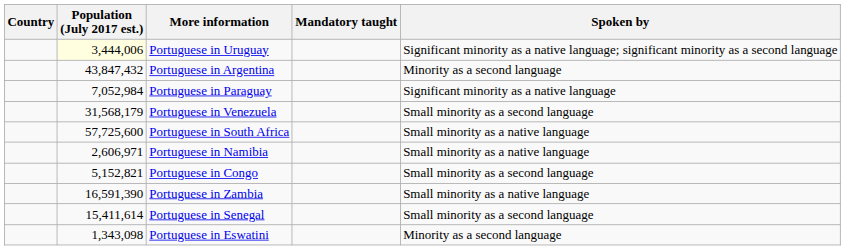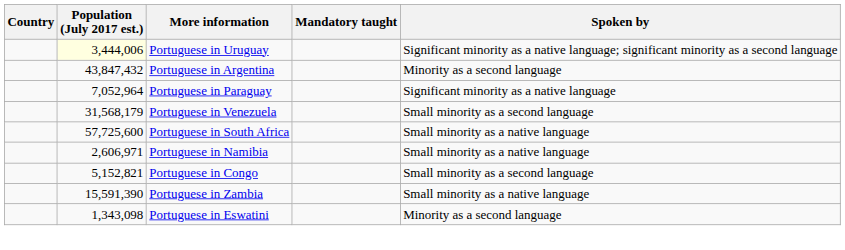 <table class="wikitable sortable">
 <tr>
 <th>Country</th>
 <th>Population<br>(July 2017 est.)</th>
 <th>More information</th>
 <th>Mandatory taught</th>
 <th>Spoken by</th>
 </tr>
 <tr>
 <td style="text-align:left;"></td>
 <td style="background: lightyellow; text-align: right">3,444,006</td>
 <td><a href='#'>Portuguese in Uruguay</a></td>
 <td></td>
 <td>Significant minority as a native language; significant minority as a second language</td>
 </tr>
 <tr>
 <td style="text-align:left;"></td>
 <td style="text-align: right">43,847,432</td>
 <td><a href='#'>Portuguese in Argentina</a></td>
 <td></td>
 <td>Minority as a second language</td>
 </tr>
 <tr>
 <td style="text-align:left;"></td>
-<td style="text-align: right">7,052,984</td>
+<td style="text-align: right">7,052,964</td>
 <td><a href='#'>Portuguese in Paraguay</a></td>
 <td></td>
 <td>Significant minority as a native language</td>
 </tr>
 <tr>
 <td style="text-align:left;"></td>
 <td style="text-align: right">31,568,179</td>
 <td><a href='#'>Portuguese in Venezuela</a></td>
 <td></td>
 <td>Small minority as a second language</td>
 </tr>
 <tr>
 <td style="text-align:left;"></td>
 <td style="text-align: right">57,725,600</td>
 <td><a href='#'>Portuguese in South Africa</a></td>
 <td></td>
 <td>Small minority as a native language</td>
 </tr>
 <tr>
 <td style="text-align:left;"></td>
 <td style="text-align: right">2,606,971</td>
 <td><a href='#'>Portuguese in Namibia</a></td>
 <td></td>
 <td>Small minority as a native language</td>
 </tr>
 <tr>
 <td style="text-align:left;"></td>
 <td style="text-align: right">5,152,821</td>
 <td><a href='#'>Portuguese in Congo</a></td>
 <td></td>
 <td>Small minority as a second language</td>
 </tr>
 <tr>
 <td style="text-align:left;"></td>
-<td style="text-align: right">16,591,390</td>
+<td style="text-align: right">15,591,390</td>
 <td><a href='#'>Portuguese in Zambia</a></td>
 <td></td>
 <td>Small minority as a native language</td>
-</tr>
-<tr>
-<td style="text-align:left;"></td>
-<td style="text-align: right">15,411,614</td>
-<td><a href='#'>Portuguese in Senegal</a></td>
-<td></td>
-<td>Small minority as a second language</td>
 </tr>
 <tr>
 <td style="text-align:left;"></td>
 <td style="text-align: right">1,343,098</td>
 <td><a href='#'>Portuguese in Eswatini</a></td>
 <td></td>
 <td>Minority as a second language</td>
 </tr>
 </table>
